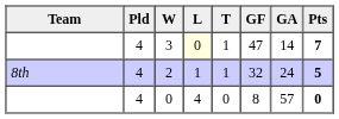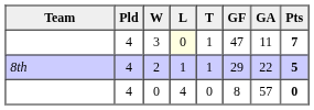 <table border=1 cellpadding=5 cellspacing=0>
 <tr>
 <th bgcolor="#efefef" width="120">Team</th>
 <th bgcolor="#efefef" width="20">Pld</th>
 <th bgcolor="#efefef" width="20">W</th>
 <th bgcolor="#efefef" width="20">L</th>
 <th bgcolor="#efefef" width="20">T</th>
 <th bgcolor="#efefef" width="20">GF</th>
 <th bgcolor="#efefef" width="20">GA</th>
 <th bgcolor="#efefef" width="20">Pts</th>
 </tr>
 <tr align=center>
 <td align=left></td>
 <td>4</td>
 <td>3</td>
 <td style="background: lightyellow;">0</td>
 <td>1</td>
 <td>47</td>
-<td>14</td>
+<td>11</td>
 <td><strong>7</strong></td>
 </tr>
 <tr align=center bgcolor="ccccff">
 <td align=left> <em>8th</em></td>
 <td>4</td>
 <td>2</td>
 <td>1</td>
 <td>1</td>
-<td>32</td>
-<td>24</td>
+<td>29</td>
+<td>22</td>
 <td><strong>5</strong></td>
 </tr>
 <tr align=center>
 <td align=left></td>
 <td>4</td>
 <td>0</td>
 <td>4</td>
 <td>0</td>
 <td>8</td>
 <td>57</td>
 <td><strong>0</strong></td>
 </tr>
 </table>
